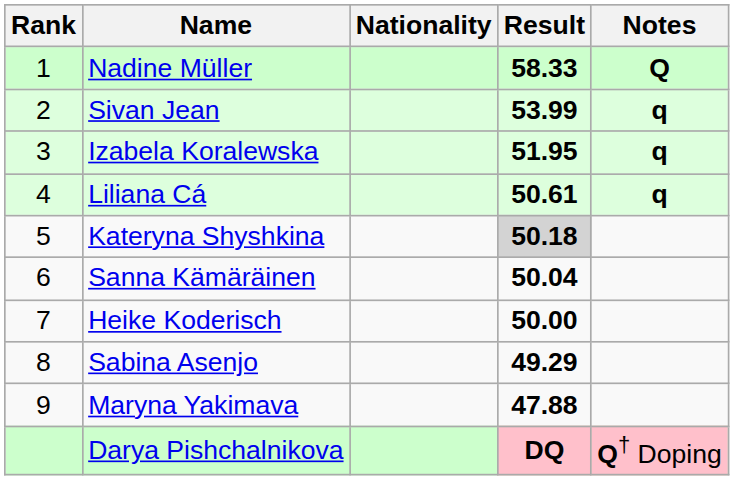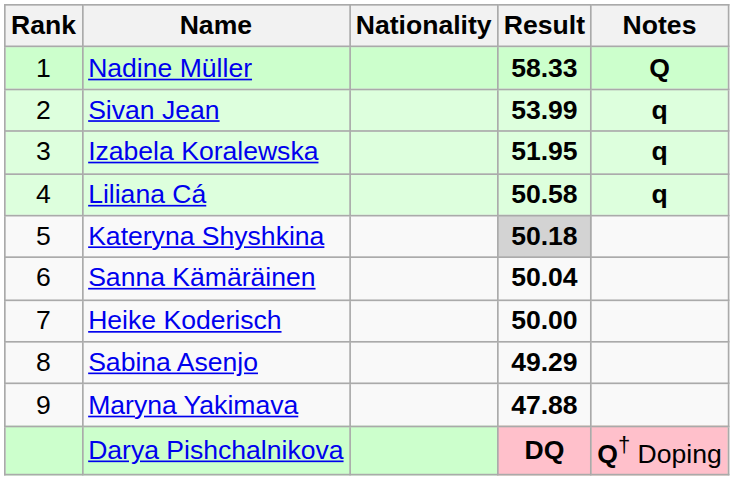 <table class="wikitable sortable" style="text-align:center">
 <tr>
 <th>Rank</th>
 <th>Name</th>
 <th>Nationality</th>
 <th>Result</th>
 <th>Notes</th>
 </tr>
 <tr bgcolor=ccffcc>
 <td>1</td>
 <td align=left><a href='#'>Nadine Müller</a></td>
 <td align=left></td>
 <td><strong>58.33</strong></td>
 <td><strong>Q</strong></td>
 </tr>
 <tr bgcolor=ddffdd>
 <td>2</td>
 <td align=left><a href='#'>Sivan Jean</a></td>
 <td align=left></td>
 <td><strong>53.99</strong></td>
 <td><strong>q</strong></td>
 </tr>
 <tr bgcolor=ddffdd>
 <td>3</td>
 <td align=left><a href='#'>Izabela Koralewska</a></td>
 <td align=left></td>
 <td><strong>51.95</strong></td>
 <td><strong>q</strong></td>
 </tr>
 <tr bgcolor=ddffdd>
 <td>4</td>
 <td align=left><a href='#'>Liliana Cá</a></td>
 <td align=left></td>
-<td><strong>50.61</strong></td>
+<td><strong>50.58</strong></td>
 <td><strong>q</strong></td>
 </tr>
 <tr>
 <td>5</td>
 <td align=left><a href='#'>Kateryna Shyshkina</a></td>
 <td align=left></td>
 <td style="background: lightgrey;"><strong>50.18</strong></td>
 <td></td>
 </tr>
 <tr>
 <td>6</td>
 <td align=left><a href='#'>Sanna Kämäräinen</a></td>
 <td align=left></td>
 <td><strong>50.04</strong></td>
 <td></td>
 </tr>
 <tr>
 <td>7</td>
 <td align=left><a href='#'>Heike Koderisch</a></td>
 <td align=left></td>
 <td><strong>50.00</strong></td>
 <td></td>
 </tr>
 <tr>
 <td>8</td>
 <td align=left><a href='#'>Sabina Asenjo</a></td>
 <td align=left></td>
 <td><strong>49.29</strong></td>
 <td></td>
 </tr>
 <tr>
 <td>9</td>
 <td align=left><a href='#'>Maryna Yakimava</a></td>
 <td align=left></td>
 <td><strong>47.88</strong></td>
 <td></td>
 </tr>
 <tr bgcolor=ccffcc>
 <td></td>
 <td align=left><a href='#'>Darya Pishchalnikova</a></td>
 <td align=left></td>
 <td bgcolor=pink><strong>DQ</strong></td>
 <td bgcolor=pink><strong>Q</strong><sup>†</sup> Doping</td>
 </tr>
 </table>
